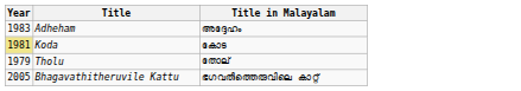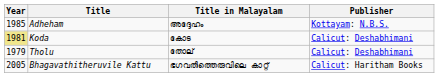 <table class="wikitable">
 <tr>
 <th>Year</th>
 <th ! style=width:17em>Title</th>
 <th ! style=width:17em>Title in Malayalam</th>
+<th ! style=width:15em>Publisher</th>
 </tr>
 <tr>
-<td>1983</td>
+<td>1985</td>
 <td><em>Adheham</em></td>
 <td>അദ്ദേഹം</td>
+<td><a href='#'>Kottayam</a>: <a href='#'>N.B.S.</a></td>
 </tr>
 <tr>
 <td style="background: khaki;">1981</td>
 <td><em>Koda</em></td>
 <td>കോട</td>
+<td><a href='#'>Calicut</a>: <a href='#'>Deshabhimani</a></td>
 </tr>
 <tr>
 <td>1979</td>
 <td><em>Tholu</em></td>
 <td>തോല്</td>
+<td><a href='#'>Calicut</a>: <a href='#'>Deshabhimani</a></td>
 </tr>
 <tr>
 <td>2005</td>
 <td><em>Bhagavathitheruvile Kattu</em></td>
 <td>ഭഗവതിത്തെരുവിലെ കാറ്റ്</td>
+<td><a href='#'>Calicut</a>: Haritham Books</td>
 </tr>
 </table>
